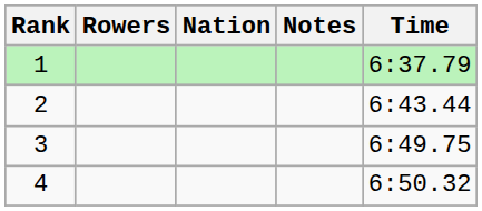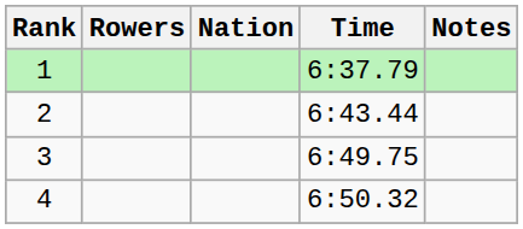 <table class="wikitable sortable" style=text-align:center>
 <tr>
 <th>Rank</th>
 <th>Rowers</th>
 <th>Nation</th>
+<th>Time</th>
 <th>Notes</th>
-<th>Time</th>
 </tr>
 <tr bgcolor=bbf3bb>
 <td>1</td>
 <td align=left></td>
 <td align=left></td>
+<td>6:37.79</td>
 <td></td>
-<td>6:37.79</td>
 </tr>
 <tr>
 <td>2</td>
 <td align=left></td>
 <td align=left></td>
+<td>6:43.44</td>
 <td></td>
-<td>6:43.44</td>
 </tr>
 <tr>
 <td>3</td>
 <td align=left></td>
 <td align=left></td>
+<td>6:49.75</td>
 <td></td>
-<td>6:49.75</td>
 </tr>
 <tr>
 <td>4</td>
 <td align=left></td>
 <td align=left></td>
+<td>6:50.32</td>
 <td></td>
-<td>6:50.32</td>
 </tr>
 </table>
